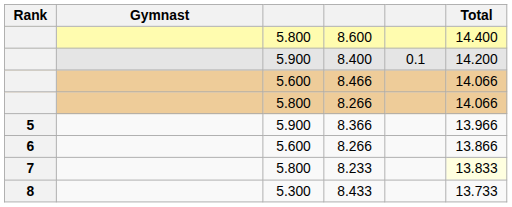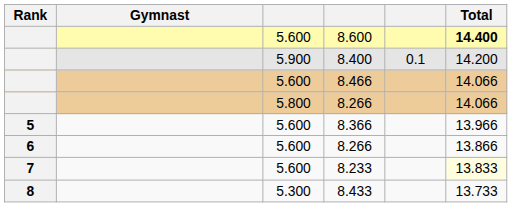 <table class="wikitable sortable" style="text-align:center; font-size:95%">
 <tr>
 <th scope="col" style="width:50px;">Rank</th>
 <th scope="col" style="width:220px;">Gymnast</th>
 <th scope="col" style="width:60px;"></th>
 <th scope="col" style="width:60px;"></th>
 <th scope="col" style="width:60px;"></th>
 <th scope="col" style="width:60px;">Total</th>
 </tr>
 <tr style="background:#fffcaf;">
 <th scope=row style="text-align:center"></th>
 <td style="text-align:left;"></td>
-<td>5.800</td>
+<td>5.600</td>
 <td>8.600</td>
 <td></td>
-<td>14.400</td>
+<td><strong>14.400</strong></td>
 </tr>
 <tr style="background:#e5e5e5;">
 <th scope=row style="text-align:center"></th>
 <td style="text-align:left;"></td>
 <td>5.900</td>
 <td>8.400</td>
 <td>0.1</td>
 <td>14.200</td>
 </tr>
 <tr style="background:#ec9;">
 <th scope="row" style="text-align:center"></th>
 <td style="text-align:left;"></td>
 <td>5.600</td>
 <td>8.466</td>
 <td></td>
 <td>14.066</td>
 </tr>
 <tr style="background:#ec9;">
 <th scope=row style="text-align:center"></th>
 <td style="text-align:left;"></td>
 <td>5.800</td>
 <td>8.266</td>
 <td></td>
 <td>14.066</td>
 </tr>
 <tr>
 <th scope=row style="text-align:center">5</th>
 <td style="text-align:left;"></td>
-<td>5.900</td>
+<td>5.600</td>
 <td>8.366</td>
 <td></td>
 <td>13.966</td>
 </tr>
 <tr>
 <th scope=row style="text-align:center">6</th>
 <td style="text-align:left;"></td>
 <td>5.600</td>
 <td>8.266</td>
 <td></td>
 <td>13.866</td>
 </tr>
 <tr>
 <th scope=row style="text-align:center">7</th>
 <td style="text-align:left;"></td>
-<td>5.800</td>
+<td>5.600</td>
 <td>8.233</td>
 <td></td>
 <td style="background: lightyellow;">13.833</td>
 </tr>
 <tr>
 <th scope=row style="text-align:center">8</th>
 <td style="text-align:left;"></td>
 <td>5.300</td>
 <td>8.433</td>
 <td></td>
 <td>13.733</td>
 </tr>
 </table>
